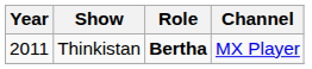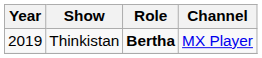 <table class="wikitable sortable">
 <tr>
 <th>Year</th>
 <th>Show</th>
 <th>Role</th>
 <th>Channel</th>
 </tr>
 <tr>
-<td>2011</td>
+<td>2019</td>
 <td>Thinkistan</td>
 <td><strong>Bertha</strong></td>
 <td><a href='#'>MX Player</a></td>
 </tr>
 <tr>
 </tr>
 </table>
